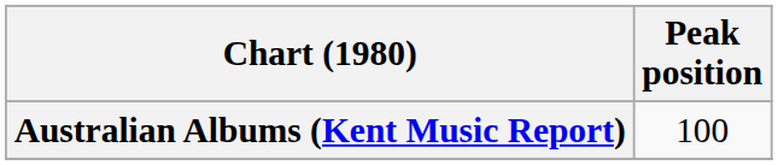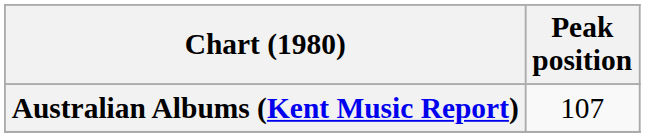 <table class="wikitable sortable plainrowheaders">
 <tr>
 <th scope="col">Chart (1980)</th>
 <th scope="col">Peak<br>position</th>
 </tr>
 <tr>
 <th scope="row">Australian Albums (<a href='#'>Kent Music Report</a>)</th>
-<td align="center">100</td>
+<td align="center">107</td>
 </tr>
 <tr>
 </tr>
 <tr>
 </tr>
 <tr>
 </tr>
 </table>
